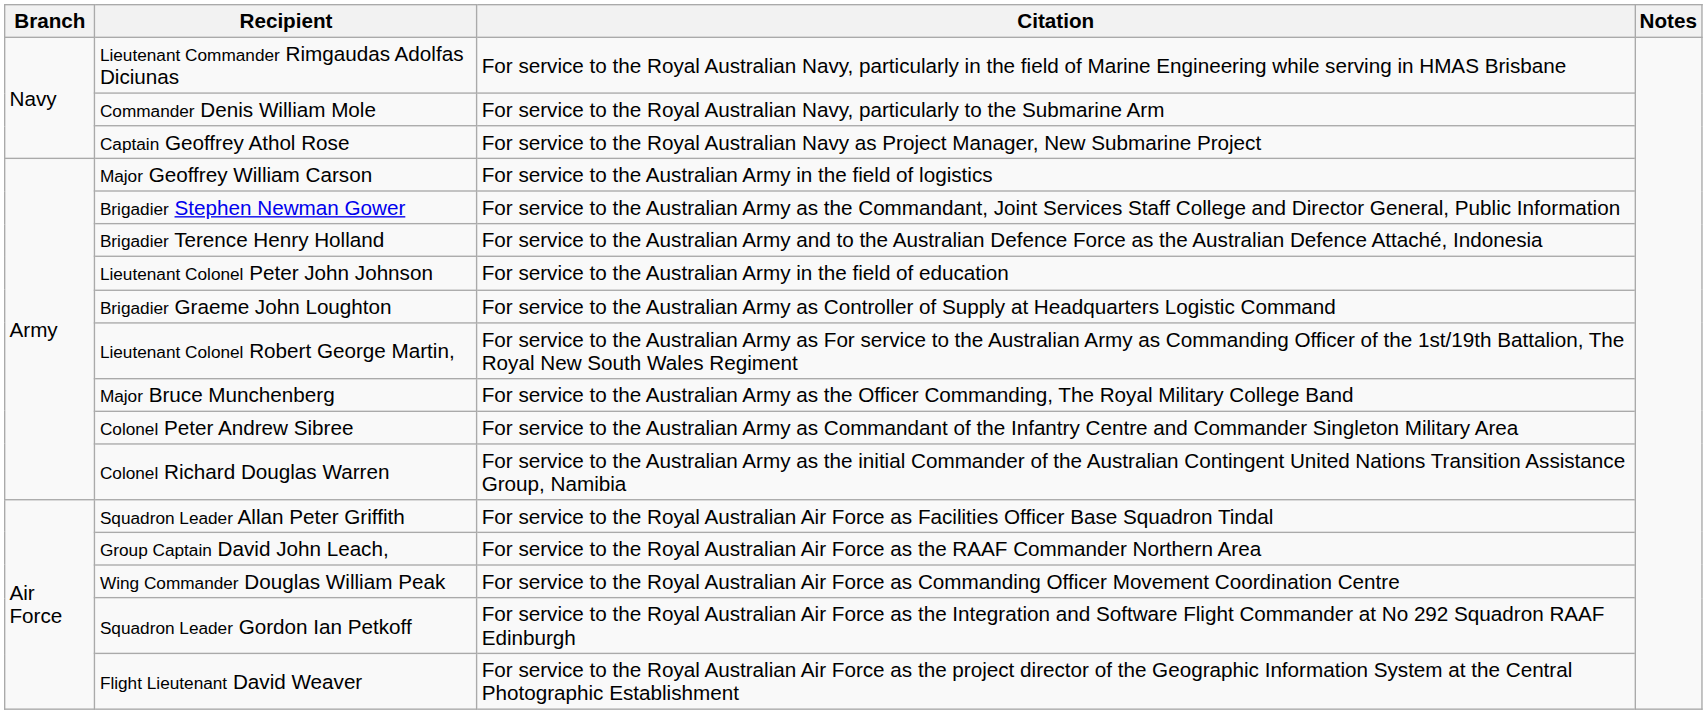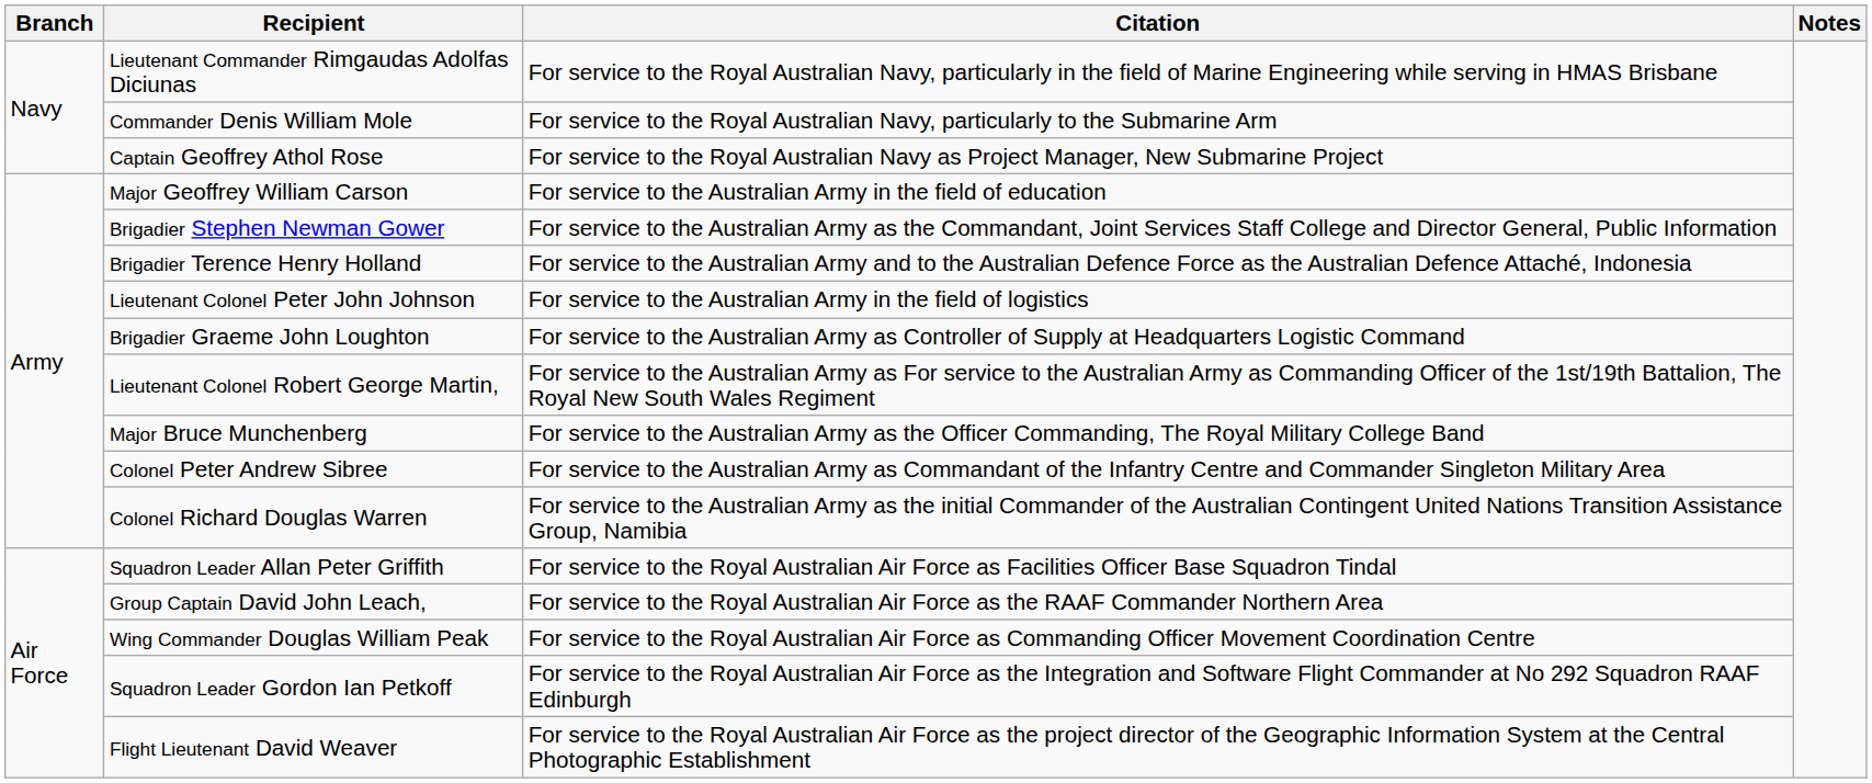 <table class="wikitable" style="font-size:95%;">
 <tr>
 <th>Branch</th>
 <th>Recipient</th>
 <th>Citation</th>
 <th>Notes</th>
 </tr>
 <tr>
 <td rowspan="3">Navy</td>
 <td><small>Lieutenant Commander</small> Rimgaudas Adolfas Diciunas</td>
 <td>For service to the Royal Australian Navy, particularly in the field of Marine Engineering while serving in HMAS Brisbane</td>
 <td rowspan="17"></td>
 </tr>
 <tr>
 <td><small>Commander</small> Denis William Mole</td>
 <td>For service to the Royal Australian Navy, particularly to the Submarine Arm</td>
 </tr>
 <tr>
 <td><small>Captain</small> Geoffrey Athol Rose</td>
 <td>For service to the Royal Australian Navy as Project Manager, New Submarine Project</td>
 </tr>
 <tr>
 <td rowspan="9">Army</td>
 <td><small>Major</small> Geoffrey William Carson</td>
-<td>For service to the Australian Army in the field of logistics</td>
+<td>For service to the Australian Army in the field of education</td>
 </tr>
 <tr>
 <td><small>Brigadier</small> <a href='#'>Stephen Newman Gower</a></td>
 <td>For service to the Australian Army as the Commandant, Joint Services Staff College and Director General, Public Information</td>
 </tr>
 <tr>
 <td><small>Brigadier</small> Terence Henry Holland</td>
 <td>For service to the Australian Army and to the Australian Defence Force as the Australian Defence Attaché, Indonesia</td>
 </tr>
 <tr>
 <td><small>Lieutenant Colonel</small> Peter John Johnson</td>
-<td>For service to the Australian Army in the field of education</td>
+<td>For service to the Australian Army in the field of logistics</td>
 </tr>
 <tr>
 <td><small>Brigadier</small> Graeme John Loughton</td>
 <td>For service to the Australian Army as Controller of Supply at Headquarters Logistic Command</td>
 </tr>
 <tr>
 <td><small>Lieutenant Colonel</small> Robert George Martin, </td>
 <td>For service to the Australian Army as For service to the Australian Army as Commanding Officer of the 1st/19th Battalion, The Royal New South Wales Regiment</td>
 </tr>
 <tr>
 <td><small>Major</small> Bruce Munchenberg</td>
 <td>For service to the Australian Army as the Officer Commanding, The Royal Military College Band</td>
 </tr>
 <tr>
 <td><small>Colonel</small> Peter Andrew Sibree</td>
 <td>For service to the Australian Army as Commandant of the Infantry Centre and Commander Singleton Military Area</td>
 </tr>
 <tr>
 <td><small>Colonel</small> Richard Douglas Warren</td>
 <td>For service to the Australian Army as the initial Commander of the Australian Contingent United Nations Transition Assistance Group, Namibia</td>
 </tr>
 <tr>
 <td rowspan="5">Air Force</td>
 <td><small>Squadron Leader</small> Allan Peter Griffith</td>
 <td>For service to the Royal Australian Air Force as Facilities Officer Base Squadron Tindal</td>
 </tr>
 <tr>
 <td><small>Group Captain</small> David John Leach, </td>
 <td>For service to the Royal Australian Air Force as the RAAF Commander Northern Area</td>
 </tr>
 <tr>
 <td><small>Wing Commander</small> Douglas William Peak</td>
 <td>For service to the Royal Australian Air Force as Commanding Officer Movement Coordination Centre</td>
 </tr>
 <tr>
 <td><small>Squadron Leader</small> Gordon Ian Petkoff</td>
 <td>For service to the Royal Australian Air Force as the Integration and Software Flight Commander at No 292 Squadron RAAF Edinburgh</td>
 </tr>
 <tr>
 <td><small>Flight Lieutenant</small> David Weaver</td>
 <td>For service to the Royal Australian Air Force as the project director of the Geographic Information System at the Central Photographic Establishment</td>
 </tr>
 </table>
